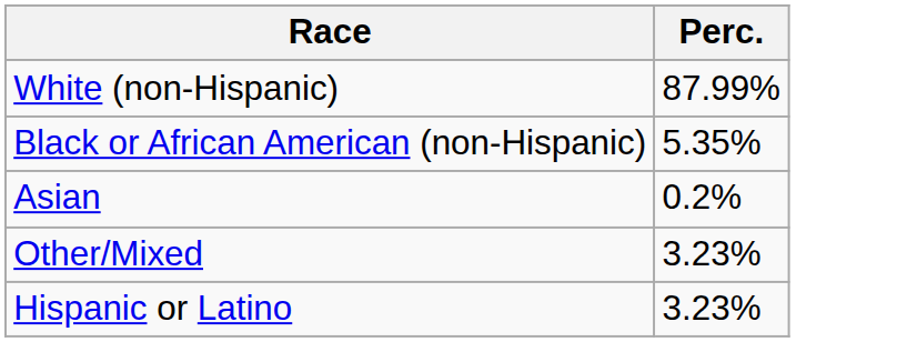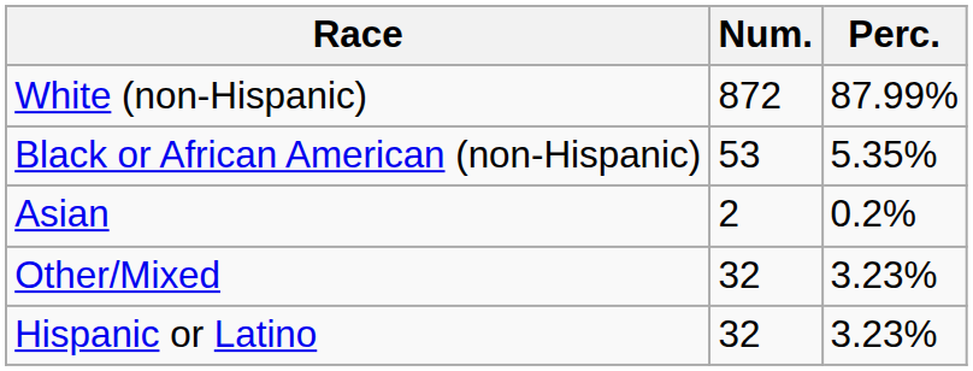 <table class="wikitable">
 <tr>
 <th>Race</th>
+<th>Num.</th>
 <th>Perc.</th>
 </tr>
 <tr>
 <td><a href='#'>White</a> (non-Hispanic)</td>
+<td>872</td>
 <td>87.99%</td>
 </tr>
 <tr>
 <td><a href='#'>Black or African American</a> (non-Hispanic)</td>
+<td>53</td>
 <td>5.35%</td>
 </tr>
 <tr>
 <td><a href='#'>Asian</a></td>
+<td>2</td>
 <td>0.2%</td>
 </tr>
 <tr>
 <td><a href='#'>Other/Mixed</a></td>
+<td>32</td>
 <td>3.23%</td>
 </tr>
 <tr>
 <td><a href='#'>Hispanic</a> or <a href='#'>Latino</a></td>
+<td>32</td>
 <td>3.23%</td>
 </tr>
 </table>
